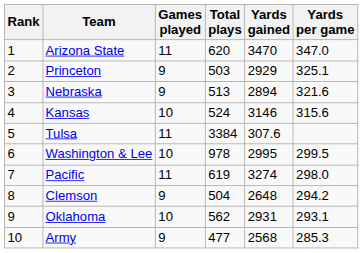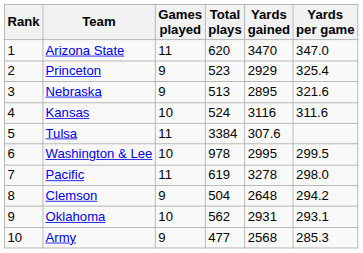 <table class="wikitable sortable">
 <tr>
 <th>Rank</th>
 <th>Team</th>
 <th>Games<br>played</th>
 <th>Total<br>plays</th>
 <th>Yards<br>gained</th>
 <th>Yards<br>per game</th>
 </tr>
 <tr>
 <td>1</td>
 <td><a href='#'>Arizona State</a></td>
 <td>11</td>
 <td>620</td>
 <td>3470</td>
 <td>347.0</td>
 </tr>
 <tr>
 <td>2</td>
 <td><a href='#'>Princeton</a></td>
 <td>9</td>
-<td>503</td>
+<td>523</td>
 <td>2929</td>
-<td>325.1</td>
+<td>325.4</td>
 </tr>
 <tr>
 <td>3</td>
 <td><a href='#'>Nebraska</a></td>
 <td>9</td>
 <td>513</td>
-<td>2894</td>
+<td>2895</td>
 <td>321.6</td>
 </tr>
 <tr>
 <td>4</td>
 <td><a href='#'>Kansas</a></td>
 <td>10</td>
 <td>524</td>
-<td>3146</td>
-<td>315.6</td>
+<td>3116</td>
+<td>311.6</td>
 </tr>
 <tr>
 <td>5</td>
 <td><a href='#'>Tulsa</a></td>
 <td>11</td>
 <td 619>3384</td>
 <td>307.6</td>
 </tr>
 <tr>
 <td>6</td>
 <td><a href='#'>Washington & Lee</a></td>
 <td>10</td>
 <td>978</td>
 <td>2995</td>
 <td>299.5</td>
 </tr>
 <tr>
 <td>7</td>
 <td><a href='#'>Pacific</a></td>
 <td>11</td>
 <td>619</td>
-<td>3274</td>
+<td>3278</td>
 <td>298.0</td>
 </tr>
 <tr>
 <td>8</td>
 <td><a href='#'>Clemson</a></td>
 <td>9</td>
 <td>504</td>
 <td>2648</td>
 <td>294.2</td>
 </tr>
 <tr>
 <td>9</td>
 <td><a href='#'>Oklahoma</a></td>
 <td>10</td>
 <td>562</td>
 <td>2931</td>
 <td>293.1</td>
 </tr>
 <tr>
 <td>10</td>
 <td><a href='#'>Army</a></td>
 <td>9</td>
 <td>477</td>
 <td>2568</td>
 <td>285.3</td>
 </tr>
 </table>
